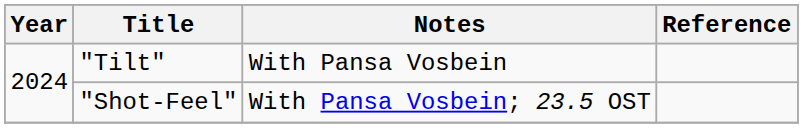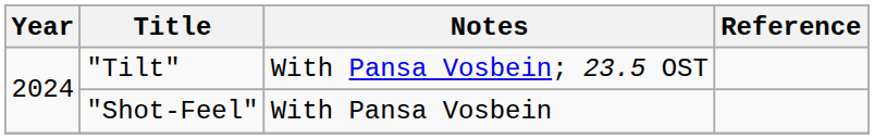 <table class="wikitable" style="text-align:left;">
 <tr>
 <th>Year</th>
 <th>Title</th>
 <th>Notes</th>
 <th>Reference</th>
 </tr>
 <tr>
 <td rowspan="2">2024</td>
 <td>"Tilt"</td>
-<td>With Pansa Vosbein</td>
+<td>With <a href='#'>Pansa Vosbein</a>; <em>23.5</em> OST</td>
 <td></td>
 </tr>
 <tr>
 <td>"Shot-Feel"</td>
-<td>With <a href='#'>Pansa Vosbein</a>; <em>23.5</em> OST</td>
+<td>With Pansa Vosbein</td>
 <td></td>
 </tr>
 <tr>
 </tr>
 </table>
